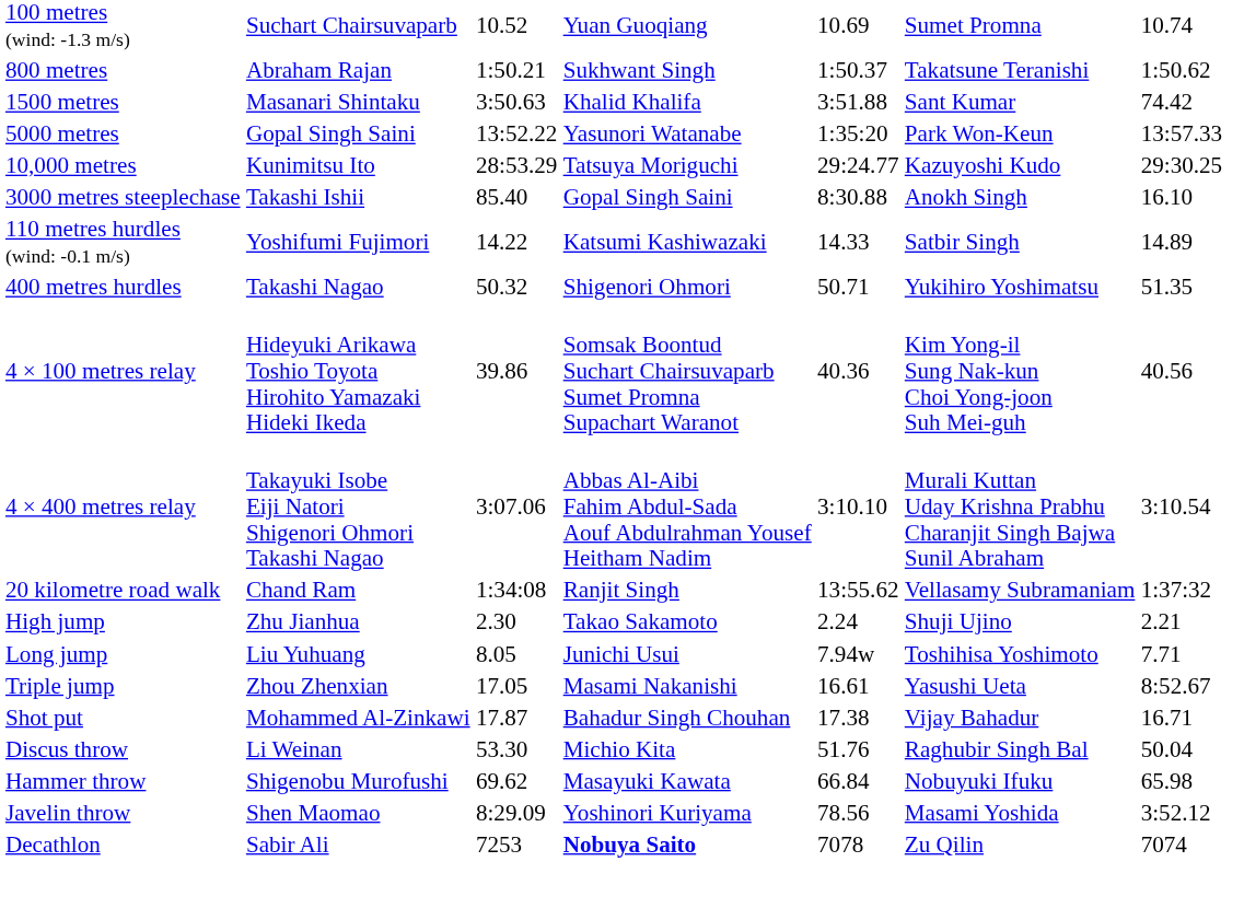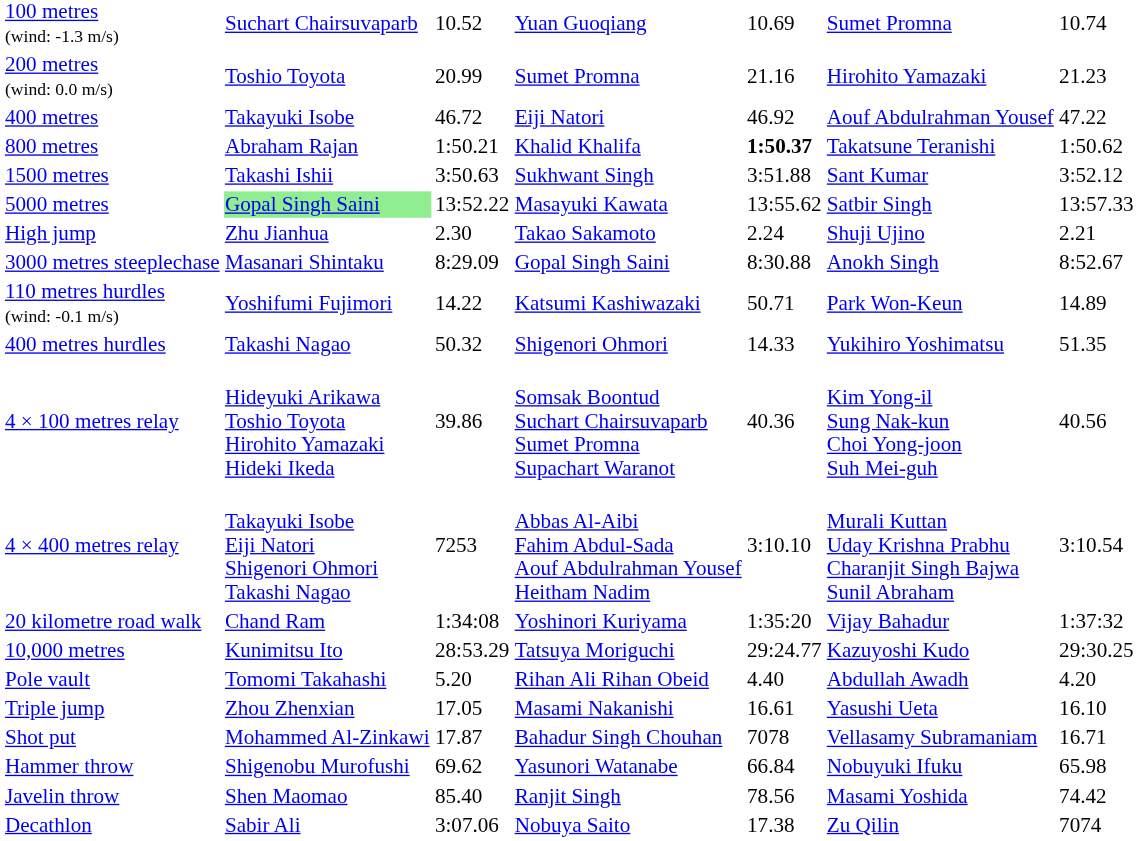 <table>
 <tr>
 <td><a href='#'>100 metres</a><br><small>(wind: -1.3 m/s)</small></td>
 <td><a href='#'>Suchart Chairsuvaparb</a><br></td>
 <td>10.52</td>
 <td><a href='#'>Yuan Guoqiang</a><br></td>
 <td>10.69</td>
 <td><a href='#'>Sumet Promna</a><br></td>
 <td>10.74</td>
 </tr>
 <tr>
+<td><a href='#'>200 metres</a><br><small>(wind: 0.0 m/s)</small></td>
+<td><a href='#'>Toshio Toyota</a><br></td>
+<td>20.99</td>
+<td><a href='#'>Sumet Promna</a><br></td>
+<td>21.16</td>
+<td><a href='#'>Hirohito Yamazaki</a><br></td>
+<td>21.23</td>
+</tr>
+<tr>
+<td><a href='#'>400 metres</a></td>
+<td><a href='#'>Takayuki Isobe</a><br></td>
+<td>46.72</td>
+<td><a href='#'>Eiji Natori</a><br></td>
+<td>46.92</td>
+<td><a href='#'>Aouf Abdulrahman Yousef</a><br></td>
+<td>47.22</td>
+</tr>
+<tr>
 <td><a href='#'>800 metres</a></td>
 <td><a href='#'>Abraham Rajan</a><br></td>
 <td>1:50.21</td>
-<td><a href='#'>Sukhwant Singh</a><br></td>
-<td>1:50.37</td>
+<td><a href='#'>Khalid Khalifa</a><br></td>
+<td><strong>1:50.37</strong></td>
 <td><a href='#'>Takatsune Teranishi</a><br></td>
 <td>1:50.62</td>
 </tr>
 <tr>
 <td><a href='#'>1500 metres</a></td>
-<td><a href='#'>Masanari Shintaku</a><br></td>
+<td><a href='#'>Takashi Ishii</a><br></td>
 <td>3:50.63</td>
-<td><a href='#'>Khalid Khalifa</a><br></td>
+<td><a href='#'>Sukhwant Singh</a><br></td>
 <td>3:51.88</td>
 <td><a href='#'>Sant Kumar</a><br></td>
-<td>74.42</td>
+<td>3:52.12</td>
 </tr>
 <tr>
 <td><a href='#'>5000 metres</a></td>
-<td><a href='#'>Gopal Singh Saini</a><br></td>
+<td style="background: lightgreen;"><a href='#'>Gopal Singh Saini</a><br></td>
 <td>13:52.22</td>
-<td><a href='#'>Yasunori Watanabe</a><br></td>
-<td>1:35:20</td>
-<td><a href='#'>Park Won-Keun</a><br></td>
+<td><a href='#'>Masayuki Kawata</a><br></td>
+<td>13:55.62</td>
+<td><a href='#'>Satbir Singh</a><br></td>
 <td>13:57.33</td>
 </tr>
 <tr>
-<td><a href='#'>10,000 metres</a></td>
-<td><a href='#'>Kunimitsu Ito</a><br></td>
-<td>28:53.29</td>
-<td><a href='#'>Tatsuya Moriguchi</a><br></td>
-<td>29:24.77</td>
-<td><a href='#'>Kazuyoshi Kudo</a><br></td>
-<td>29:30.25</td>
+<td><a href='#'>High jump</a></td>
+<td><a href='#'>Zhu Jianhua</a><br></td>
+<td>2.30</td>
+<td><a href='#'>Takao Sakamoto</a><br></td>
+<td>2.24</td>
+<td><a href='#'>Shuji Ujino</a><br></td>
+<td>2.21</td>
 </tr>
 <tr>
 <td><a href='#'>3000 metres steeplechase</a></td>
-<td><a href='#'>Takashi Ishii</a><br></td>
-<td>85.40</td>
+<td><a href='#'>Masanari Shintaku</a><br></td>
+<td>8:29.09</td>
 <td><a href='#'>Gopal Singh Saini</a><br></td>
 <td>8:30.88</td>
 <td><a href='#'>Anokh Singh</a><br></td>
-<td>16.10</td>
+<td>8:52.67</td>
 </tr>
 <tr>
 <td><a href='#'>110 metres hurdles</a><br><small>(wind: -0.1 m/s)</small></td>
 <td><a href='#'>Yoshifumi Fujimori</a><br></td>
 <td>14.22</td>
 <td><a href='#'>Katsumi Kashiwazaki</a><br></td>
-<td>14.33</td>
-<td><a href='#'>Satbir Singh</a><br></td>
+<td>50.71</td>
+<td><a href='#'>Park Won-Keun</a><br></td>
 <td>14.89</td>
 </tr>
 <tr>
 <td><a href='#'>400 metres hurdles</a></td>
 <td><a href='#'>Takashi Nagao</a><br></td>
 <td>50.32</td>
 <td><a href='#'>Shigenori Ohmori</a><br></td>
-<td>50.71</td>
+<td>14.33</td>
 <td><a href='#'>Yukihiro Yoshimatsu</a><br></td>
 <td>51.35</td>
 </tr>
 <tr>
 <td><a href='#'>4 × 100 metres relay</a></td>
 <td><br><a href='#'>Hideyuki Arikawa</a><br><a href='#'>Toshio Toyota</a><br><a href='#'>Hirohito Yamazaki</a><br><a href='#'>Hideki Ikeda</a></td>
 <td>39.86</td>
 <td><br><a href='#'>Somsak Boontud</a><br><a href='#'>Suchart Chairsuvaparb</a><br><a href='#'>Sumet Promna</a><br><a href='#'>Supachart Waranot</a></td>
 <td>40.36</td>
 <td><br><a href='#'>Kim Yong-il</a><br><a href='#'>Sung Nak-kun</a><br><a href='#'>Choi Yong-joon</a><br><a href='#'>Suh Mei-guh</a></td>
 <td>40.56</td>
 </tr>
 <tr>
 <td><a href='#'>4 × 400 metres relay</a></td>
 <td><br><a href='#'>Takayuki Isobe</a><br><a href='#'>Eiji Natori</a><br><a href='#'>Shigenori Ohmori</a><br><a href='#'>Takashi Nagao</a></td>
-<td>3:07.06</td>
+<td>7253</td>
 <td><br><a href='#'>Abbas Al-Aibi</a><br><a href='#'>Fahim Abdul-Sada</a><br><a href='#'>Aouf Abdulrahman Yousef</a><br><a href='#'>Heitham Nadim</a></td>
 <td>3:10.10</td>
 <td><br><a href='#'>Murali Kuttan</a><br><a href='#'>Uday Krishna Prabhu</a><br><a href='#'>Charanjit Singh Bajwa</a><br><a href='#'>Sunil Abraham</a></td>
 <td>3:10.54</td>
 </tr>
 <tr>
 <td><a href='#'>20 kilometre road walk</a></td>
 <td><a href='#'>Chand Ram</a><br></td>
 <td>1:34:08</td>
-<td><a href='#'>Ranjit Singh</a><br></td>
-<td>13:55.62</td>
-<td><a href='#'>Vellasamy Subramaniam</a><br></td>
+<td><a href='#'>Yoshinori Kuriyama</a><br></td>
+<td>1:35:20</td>
+<td><a href='#'>Vijay Bahadur</a><br></td>
 <td>1:37:32</td>
 </tr>
 <tr>
-<td><a href='#'>High jump</a></td>
-<td><a href='#'>Zhu Jianhua</a><br></td>
-<td>2.30</td>
-<td><a href='#'>Takao Sakamoto</a><br></td>
-<td>2.24</td>
-<td><a href='#'>Shuji Ujino</a><br></td>
-<td>2.21</td>
+<td><a href='#'>10,000 metres</a></td>
+<td><a href='#'>Kunimitsu Ito</a><br></td>
+<td>28:53.29</td>
+<td><a href='#'>Tatsuya Moriguchi</a><br></td>
+<td>29:24.77</td>
+<td><a href='#'>Kazuyoshi Kudo</a><br></td>
+<td>29:30.25</td>
 </tr>
 <tr>
-<td><a href='#'>Long jump</a></td>
-<td><a href='#'>Liu Yuhuang</a><br></td>
-<td>8.05</td>
-<td><a href='#'>Junichi Usui</a><br></td>
-<td>7.94w</td>
-<td><a href='#'>Toshihisa Yoshimoto</a><br></td>
-<td>7.71</td>
+<td><a href='#'>Pole vault</a></td>
+<td><a href='#'>Tomomi Takahashi</a><br></td>
+<td>5.20</td>
+<td><a href='#'>Rihan Ali Rihan Obeid</a><br></td>
+<td>4.40</td>
+<td><a href='#'>Abdullah Awadh</a><br></td>
+<td>4.20</td>
 </tr>
 <tr>
 <td><a href='#'>Triple jump</a></td>
 <td><a href='#'>Zhou Zhenxian</a><br></td>
 <td>17.05</td>
 <td><a href='#'>Masami Nakanishi</a><br></td>
 <td>16.61</td>
 <td><a href='#'>Yasushi Ueta</a><br></td>
-<td>8:52.67</td>
+<td>16.10</td>
 </tr>
 <tr>
 <td><a href='#'>Shot put</a></td>
 <td><a href='#'>Mohammed Al-Zinkawi</a><br></td>
 <td>17.87</td>
 <td><a href='#'>Bahadur Singh Chouhan</a><br></td>
-<td>17.38</td>
-<td><a href='#'>Vijay Bahadur</a><br></td>
+<td>7078</td>
+<td><a href='#'>Vellasamy Subramaniam</a><br></td>
 <td>16.71</td>
-</tr>
-<tr>
-<td><a href='#'>Discus throw</a></td>
-<td><a href='#'>Li Weinan</a><br></td>
-<td>53.30</td>
-<td><a href='#'>Michio Kita</a><br></td>
-<td>51.76</td>
-<td><a href='#'>Raghubir Singh Bal</a><br></td>
-<td>50.04</td>
 </tr>
 <tr>
 <td><a href='#'>Hammer throw</a></td>
 <td><a href='#'>Shigenobu Murofushi</a><br></td>
 <td>69.62</td>
-<td><a href='#'>Masayuki Kawata</a><br></td>
+<td><a href='#'>Yasunori Watanabe</a><br></td>
 <td>66.84</td>
 <td><a href='#'>Nobuyuki Ifuku</a><br></td>
 <td>65.98</td>
 </tr>
 <tr>
 <td><a href='#'>Javelin throw</a></td>
 <td><a href='#'>Shen Maomao</a><br></td>
-<td>8:29.09</td>
-<td><a href='#'>Yoshinori Kuriyama</a><br></td>
+<td>85.40</td>
+<td><a href='#'>Ranjit Singh</a><br></td>
 <td>78.56</td>
 <td><a href='#'>Masami Yoshida</a><br></td>
-<td>3:52.12</td>
+<td>74.42</td>
 </tr>
 <tr>
 <td><a href='#'>Decathlon</a></td>
 <td><a href='#'>Sabir Ali</a><br></td>
-<td>7253</td>
-<td><strong><a href='#'>Nobuya Saito</a><br></strong></td>
-<td>7078</td>
+<td>3:07.06</td>
+<td><a href='#'>Nobuya Saito</a><br></td>
+<td>17.38</td>
 <td><a href='#'>Zu Qilin</a><br></td>
 <td>7074</td>
 </tr>
 </table>
